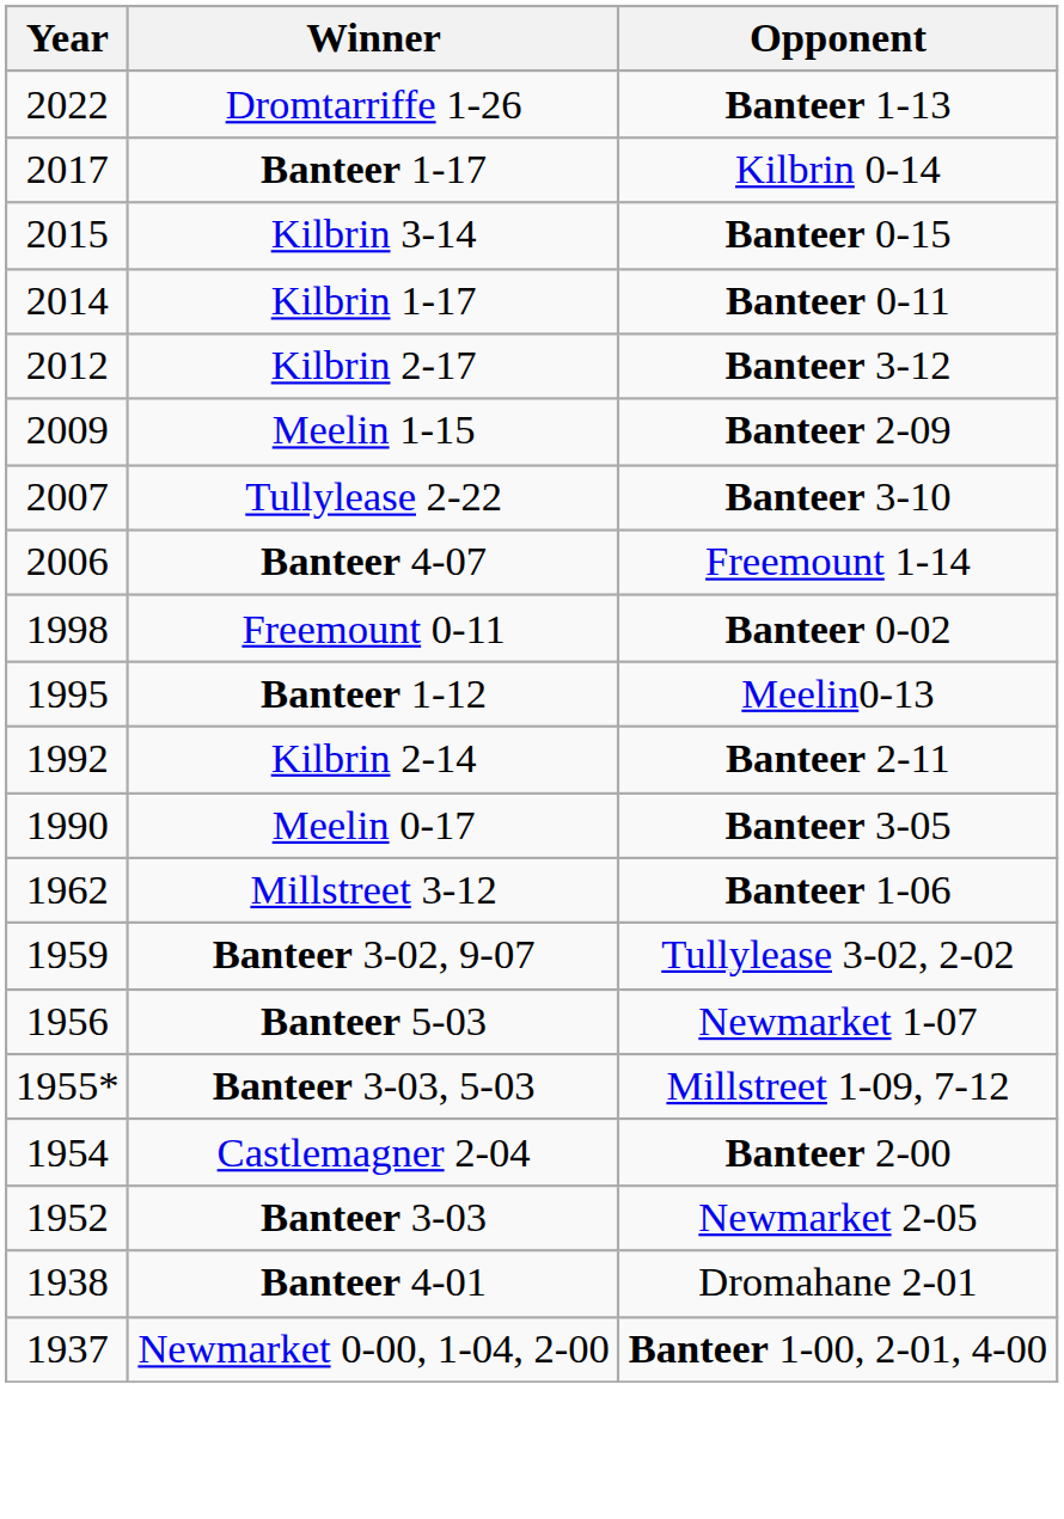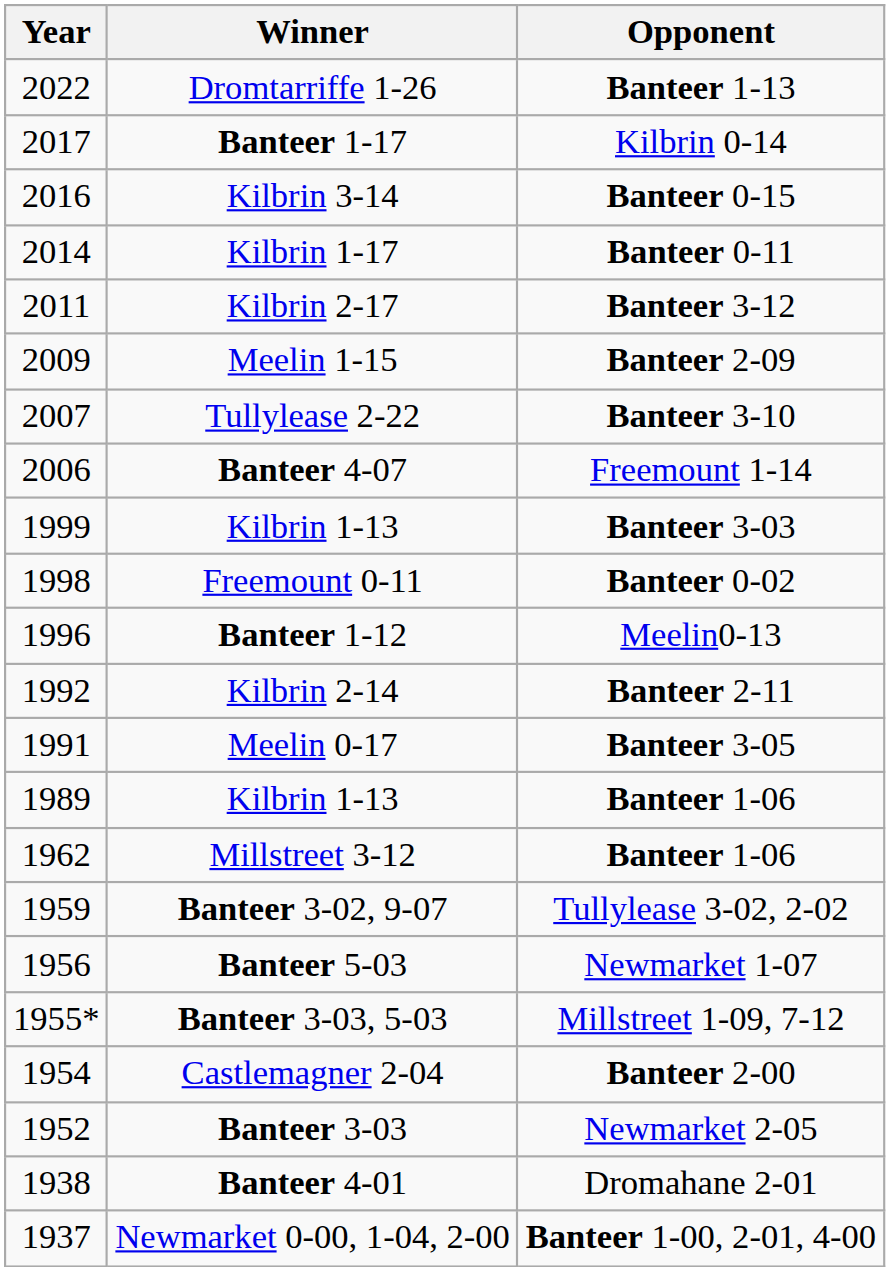 <table class="wikitable" style="text-align:center">
 <tr>
 <th>Year</th>
 <th>Winner</th>
 <th>Opponent</th>
 </tr>
 <tr>
 <td>2022</td>
 <td><a href='#'>Dromtarriffe</a> 1-26</td>
 <td><strong>Banteer</strong> 1-13</td>
 </tr>
 <tr>
 <td>2017</td>
 <td><strong>Banteer</strong> 1-17</td>
 <td><a href='#'>Kilbrin</a> 0-14</td>
 </tr>
 <tr>
-<td>2015</td>
+<td>2016</td>
 <td><a href='#'>Kilbrin</a> 3-14</td>
 <td><strong>Banteer</strong> 0-15</td>
 </tr>
 <tr>
 <td>2014</td>
 <td><a href='#'>Kilbrin</a> 1-17</td>
 <td><strong>Banteer</strong> 0-11</td>
 </tr>
 <tr>
-<td>2012</td>
+<td>2011</td>
 <td><a href='#'>Kilbrin</a> 2-17</td>
 <td><strong>Banteer</strong> 3-12</td>
 </tr>
 <tr>
 <td>2009</td>
 <td><a href='#'>Meelin</a> 1-15</td>
 <td><strong>Banteer</strong> 2-09</td>
 </tr>
 <tr>
 <td>2007</td>
 <td><a href='#'>Tullylease</a> 2-22</td>
 <td><strong>Banteer</strong> 3-10</td>
 </tr>
 <tr>
 <td>2006</td>
 <td><strong>Banteer</strong> 4-07</td>
 <td><a href='#'>Freemount</a> 1-14</td>
 </tr>
 <tr>
+<td>1999</td>
+<td><a href='#'>Kilbrin</a> 1-13</td>
+<td><strong>Banteer</strong> 3-03</td>
+</tr>
+<tr>
 <td>1998</td>
 <td><a href='#'>Freemount</a> 0-11</td>
 <td><strong>Banteer</strong> 0-02</td>
 </tr>
 <tr>
-<td>1995</td>
+<td>1996</td>
 <td><strong>Banteer</strong> 1-12</td>
 <td><a href='#'>Meelin</a>0-13</td>
 </tr>
 <tr>
 <td>1992</td>
 <td><a href='#'>Kilbrin</a> 2-14</td>
 <td><strong>Banteer</strong> 2-11</td>
 </tr>
 <tr>
-<td>1990</td>
+<td>1991</td>
 <td><a href='#'>Meelin</a> 0-17</td>
 <td><strong>Banteer</strong> 3-05</td>
+</tr>
+<tr>
+<td>1989</td>
+<td><a href='#'>Kilbrin</a> 1-13</td>
+<td><strong>Banteer</strong> 1-06</td>
 </tr>
 <tr>
 <td>1962</td>
 <td><a href='#'>Millstreet</a> 3-12</td>
 <td><strong>Banteer</strong> 1-06</td>
 </tr>
 <tr>
 <td>1959</td>
 <td><strong>Banteer</strong> 3-02, 9-07</td>
 <td><a href='#'>Tullylease</a> 3-02, 2-02</td>
 </tr>
 <tr>
 <td>1956</td>
 <td><strong>Banteer</strong> 5-03</td>
 <td><a href='#'>Newmarket</a> 1-07</td>
 </tr>
 <tr>
 <td>1955*</td>
 <td><strong>Banteer</strong> 3-03, 5-03</td>
 <td><a href='#'>Millstreet</a> 1-09, 7-12</td>
 </tr>
 <tr>
 <td>1954</td>
 <td><a href='#'>Castlemagner</a> 2-04</td>
 <td><strong>Banteer</strong> 2-00</td>
 </tr>
 <tr>
 <td>1952</td>
 <td><strong>Banteer</strong> 3-03</td>
 <td><a href='#'>Newmarket</a> 2-05</td>
 </tr>
 <tr>
 <td>1938</td>
 <td><strong>Banteer</strong> 4-01</td>
 <td>Dromahane 2-01</td>
 </tr>
 <tr>
 <td>1937</td>
 <td><a href='#'>Newmarket</a> 0-00, 1-04, 2-00</td>
 <td><strong>Banteer</strong> 1-00, 2-01, 4-00</td>
 </tr>
 </table>
